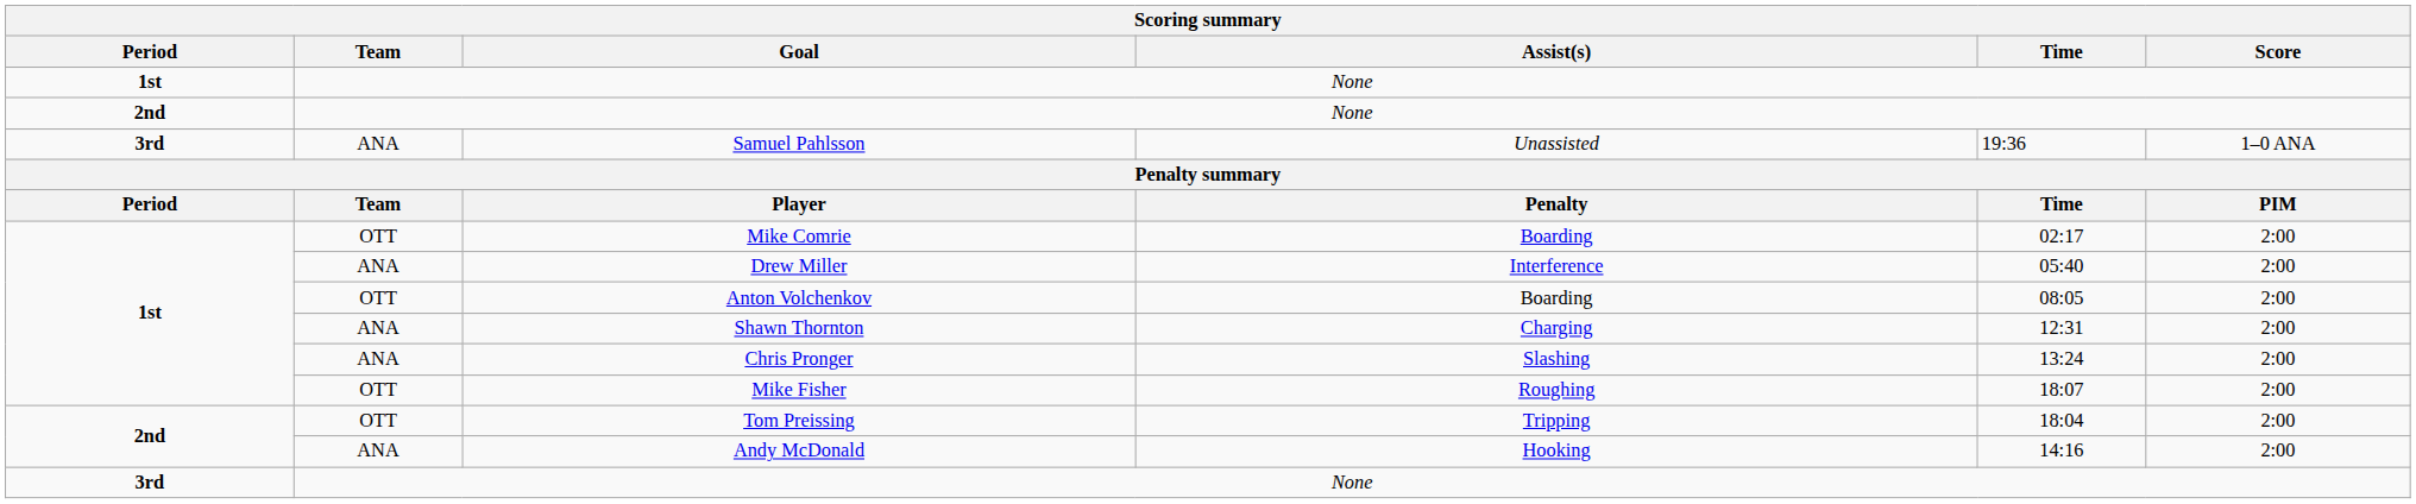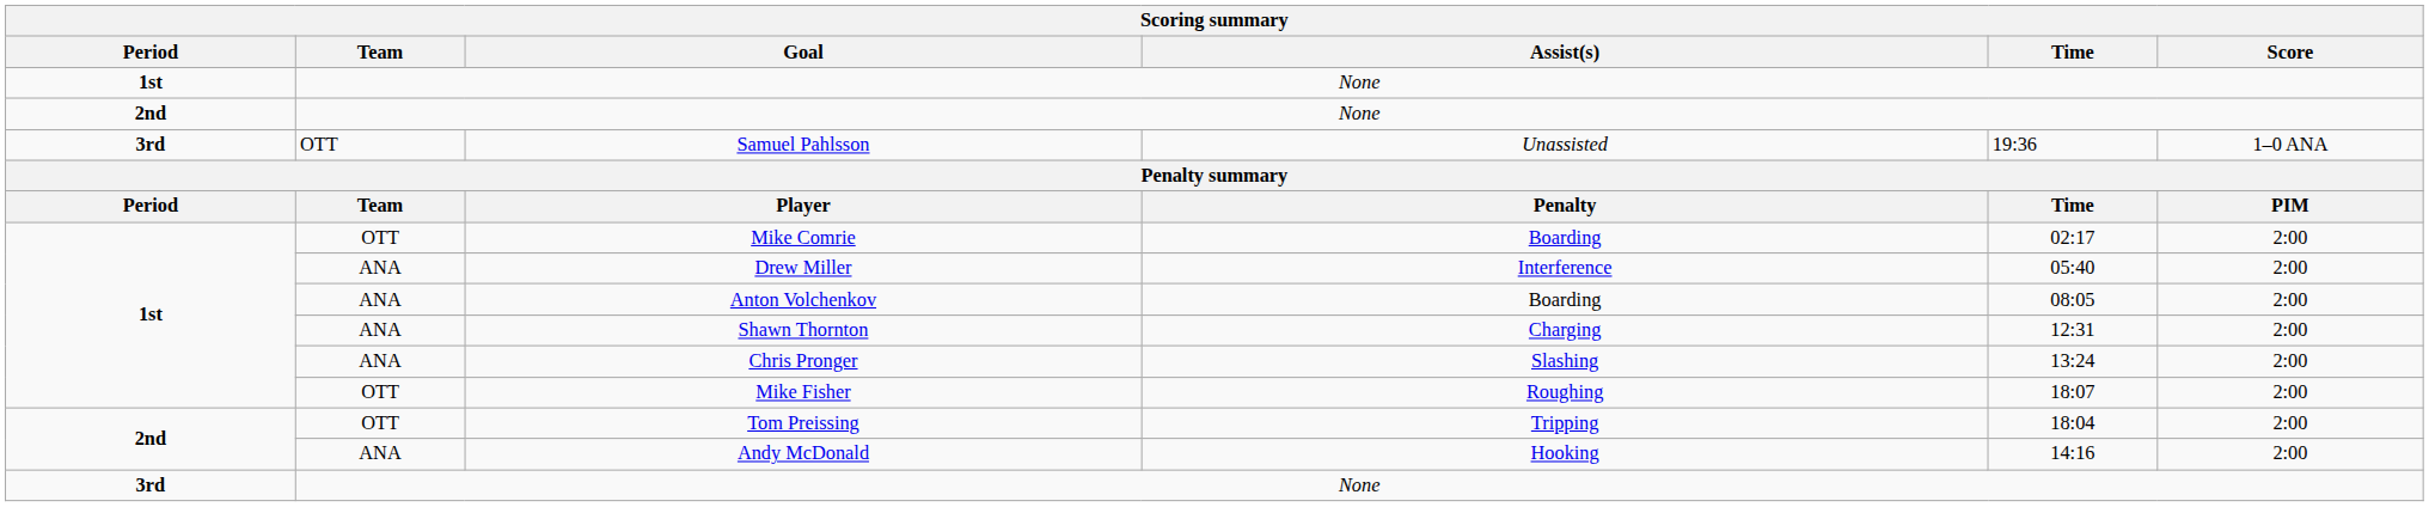 <table style="width:100%;" class="wikitable">
 <tr>
 <th colspan="6">Scoring summary</th>
 </tr>
 <tr>
 <th style="width:12%;">Period</th>
 <th style="width:7%;">Team</th>
 <th style="width:28%;">Goal</th>
 <th style="width:35%;">Assist(s)</th>
 <th style="width:7%;">Time</th>
 <th style="width:11%;">Score</th>
 </tr>
 <tr>
 <td style="text-align:center;" rowspan="1"><strong>1st</strong></td>
 <td style="text-align:center;" colspan="5"><em>None</em></td>
 </tr>
 <tr>
 <td style="text-align:center;" rowspan="1"><strong>2nd</strong></td>
 <td style="text-align:center;" colspan="5"><em>None</em></td>
 </tr>
 <tr>
 <td style="text-align:center;" rowspan="1"><strong>3rd</strong></td>
-<td style="text-align:center;">ANA</td>
+<td>OTT</td>
 <td style="text-align:center;"><a href='#'>Samuel Pahlsson</a></td>
 <td style="text-align:center;"><em>Unassisted</em></td>
 <td>19:36</td>
 <td style="text-align:center;">1–0 ANA</td>
 </tr>
 <tr>
 <th colspan="6">Penalty summary</th>
 </tr>
 <tr>
 <th style="width:12%;">Period</th>
 <th style="width:7%;">Team</th>
 <th style="width:28%;">Player</th>
 <th style="width:35%;">Penalty</th>
 <th style="width:7%;">Time</th>
 <th style="width:11%;">PIM</th>
 </tr>
 <tr style="text-align:center;">
 <td rowspan="6"><strong>1st</strong></td>
 <td>OTT</td>
 <td><a href='#'>Mike Comrie</a></td>
 <td><a href='#'>Boarding</a></td>
 <td>02:17</td>
 <td>2:00</td>
 </tr>
 <tr style="text-align:center;">
 <td>ANA</td>
 <td><a href='#'>Drew Miller</a></td>
 <td><a href='#'>Interference</a></td>
 <td>05:40</td>
 <td>2:00</td>
 </tr>
 <tr style="text-align:center;">
-<td>OTT</td>
+<td>ANA</td>
 <td><a href='#'>Anton Volchenkov</a></td>
 <td>Boarding</td>
 <td>08:05</td>
 <td>2:00</td>
 </tr>
 <tr style="text-align:center;">
 <td>ANA</td>
 <td><a href='#'>Shawn Thornton</a></td>
 <td><a href='#'>Charging</a></td>
 <td>12:31</td>
 <td>2:00</td>
 </tr>
 <tr style="text-align:center;">
 <td>ANA</td>
 <td><a href='#'>Chris Pronger</a></td>
 <td><a href='#'>Slashing</a></td>
 <td>13:24</td>
 <td>2:00</td>
 </tr>
 <tr style="text-align:center;">
 <td>OTT</td>
 <td><a href='#'>Mike Fisher</a></td>
 <td><a href='#'>Roughing</a></td>
 <td>18:07</td>
 <td>2:00</td>
 </tr>
 <tr style="text-align:center;">
 <td rowspan="2"><strong>2nd</strong></td>
 <td>OTT</td>
 <td><a href='#'>Tom Preissing</a></td>
 <td><a href='#'>Tripping</a></td>
 <td>18:04</td>
 <td>2:00</td>
 </tr>
 <tr style="text-align:center;">
 <td>ANA</td>
 <td><a href='#'>Andy McDonald</a></td>
 <td><a href='#'>Hooking</a></td>
 <td style="text-align:center;">14:16</td>
 <td>2:00</td>
 </tr>
 <tr>
 <td style="text-align:center;" rowspan="1"><strong>3rd</strong></td>
 <td style="text-align:center;" colspan="5"><em>None</em></td>
 </tr>
 </table>
